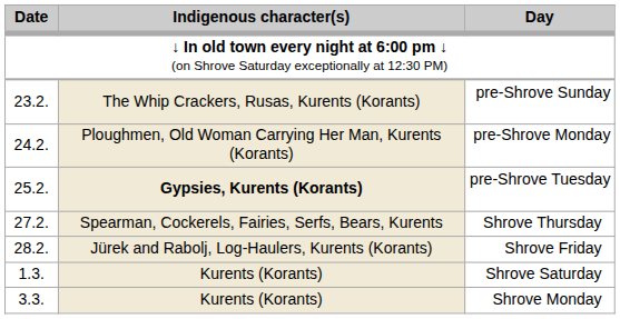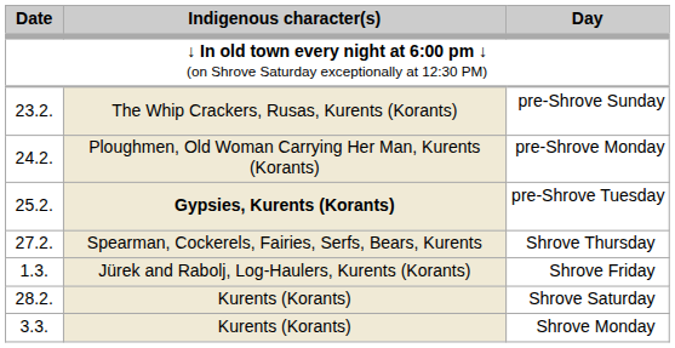 <table class="wikitable plainrowheaders" cellpadding="3" cellspacing="0" border="1" style="background:#fff; font-size:86%; line-height:16px; border:grey solid 1px; border-collapse:collapse;">
 <tr>
 <th scope="col" style="background:#ccc; width:40px;">Date</th>
 <th scope="col" style="background:#ccc; width:352px;">Indigenous character(s)</th>
 <th scope="col" style="background:#ccc; width:125px;">Day</th>
 </tr>
 <tr>
 <td align=center colspan=7 style="border-top-width:5px"><strong>↓ In old town every night at 6:00 pm ↓</strong><br><small>(on Shrove Saturday exceptionally at 12:30 PM)</small></td>
 </tr>
 <tr>
 <td align=center style="border-top-width:2px">23.2.</td>
 <td align=center bgcolor=#F0EAD6 style="border-top-width:2px">The Whip Crackers, Rusas, Kurents (Korants)</td>
 <td align=right style="border-top-width:2px">pre-Shrove Sunday  </td>
 </tr>
 <tr>
 <td align=center>24.2.</td>
 <td align=center bgcolor=#F0EAD6>Ploughmen, Old Woman Carrying Her Man, Kurents (Korants)</td>
 <td align=right>pre-Shrove Monday  </td>
 </tr>
 <tr>
 <td align=center>25.2.</td>
 <td align=center bgcolor=#F0EAD6><strong>Gypsies, Kurents (Korants)</strong></td>
 <td align=right>pre-Shrove Tuesday  </td>
 </tr>
 <tr>
 <td align=center>27.2.</td>
 <td align=center bgcolor=#F0EAD6>Spearman, Cockerels, Fairies, Serfs, Bears, Kurents</td>
 <td align=right>Shrove Thursday  </td>
 </tr>
 <tr>
-<td align=center>28.2.</td>
+<td align=center>1.3.</td>
 <td align=center bgcolor=#F0EAD6>Jürek and Rabolj, Log-Haulers, Kurents (Korants)</td>
 <td align=right>Shrove Friday  </td>
 </tr>
 <tr>
-<td align=center>1.3.</td>
+<td align=center>28.2.</td>
 <td align=center bgcolor=#F0EAD6>Kurents (Korants)</td>
 <td align=right>Shrove Saturday  </td>
 </tr>
 <tr>
 <td align=center>3.3.</td>
 <td align=center bgcolor=#F0EAD6>Kurents (Korants)</td>
 <td align=right>Shrove Monday  </td>
 </tr>
 </table>
